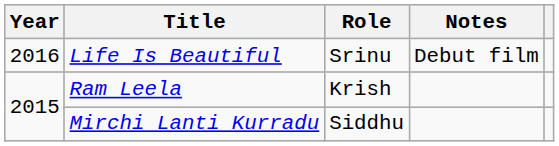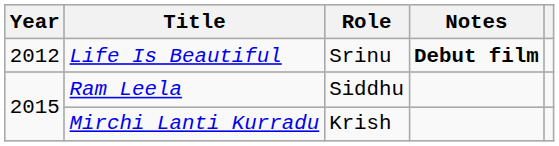 <table class="wikitable sortable">
 <tr>
 <th>Year</th>
 <th>Title</th>
 <th>Role</th>
 <th class="unsortable">Notes</th>
 <th class="unsortable"></th>
 </tr>
 <tr>
-<td>2016</td>
+<td>2012</td>
 <td><em><a href='#'>Life Is Beautiful</a></em></td>
 <td>Srinu</td>
-<td>Debut film</td>
+<td><strong>Debut film</strong></td>
 <td></td>
 </tr>
 <tr>
 <td rowspan="2">2015</td>
 <td><em><a href='#'>Ram Leela</a></em></td>
-<td>Krish</td>
+<td>Siddhu</td>
 <td></td>
 <td></td>
 </tr>
 <tr>
 <td><em><a href='#'>Mirchi Lanti Kurradu</a></em></td>
-<td>Siddhu</td>
+<td>Krish</td>
 <td></td>
 <td></td>
 </tr>
 </table>
